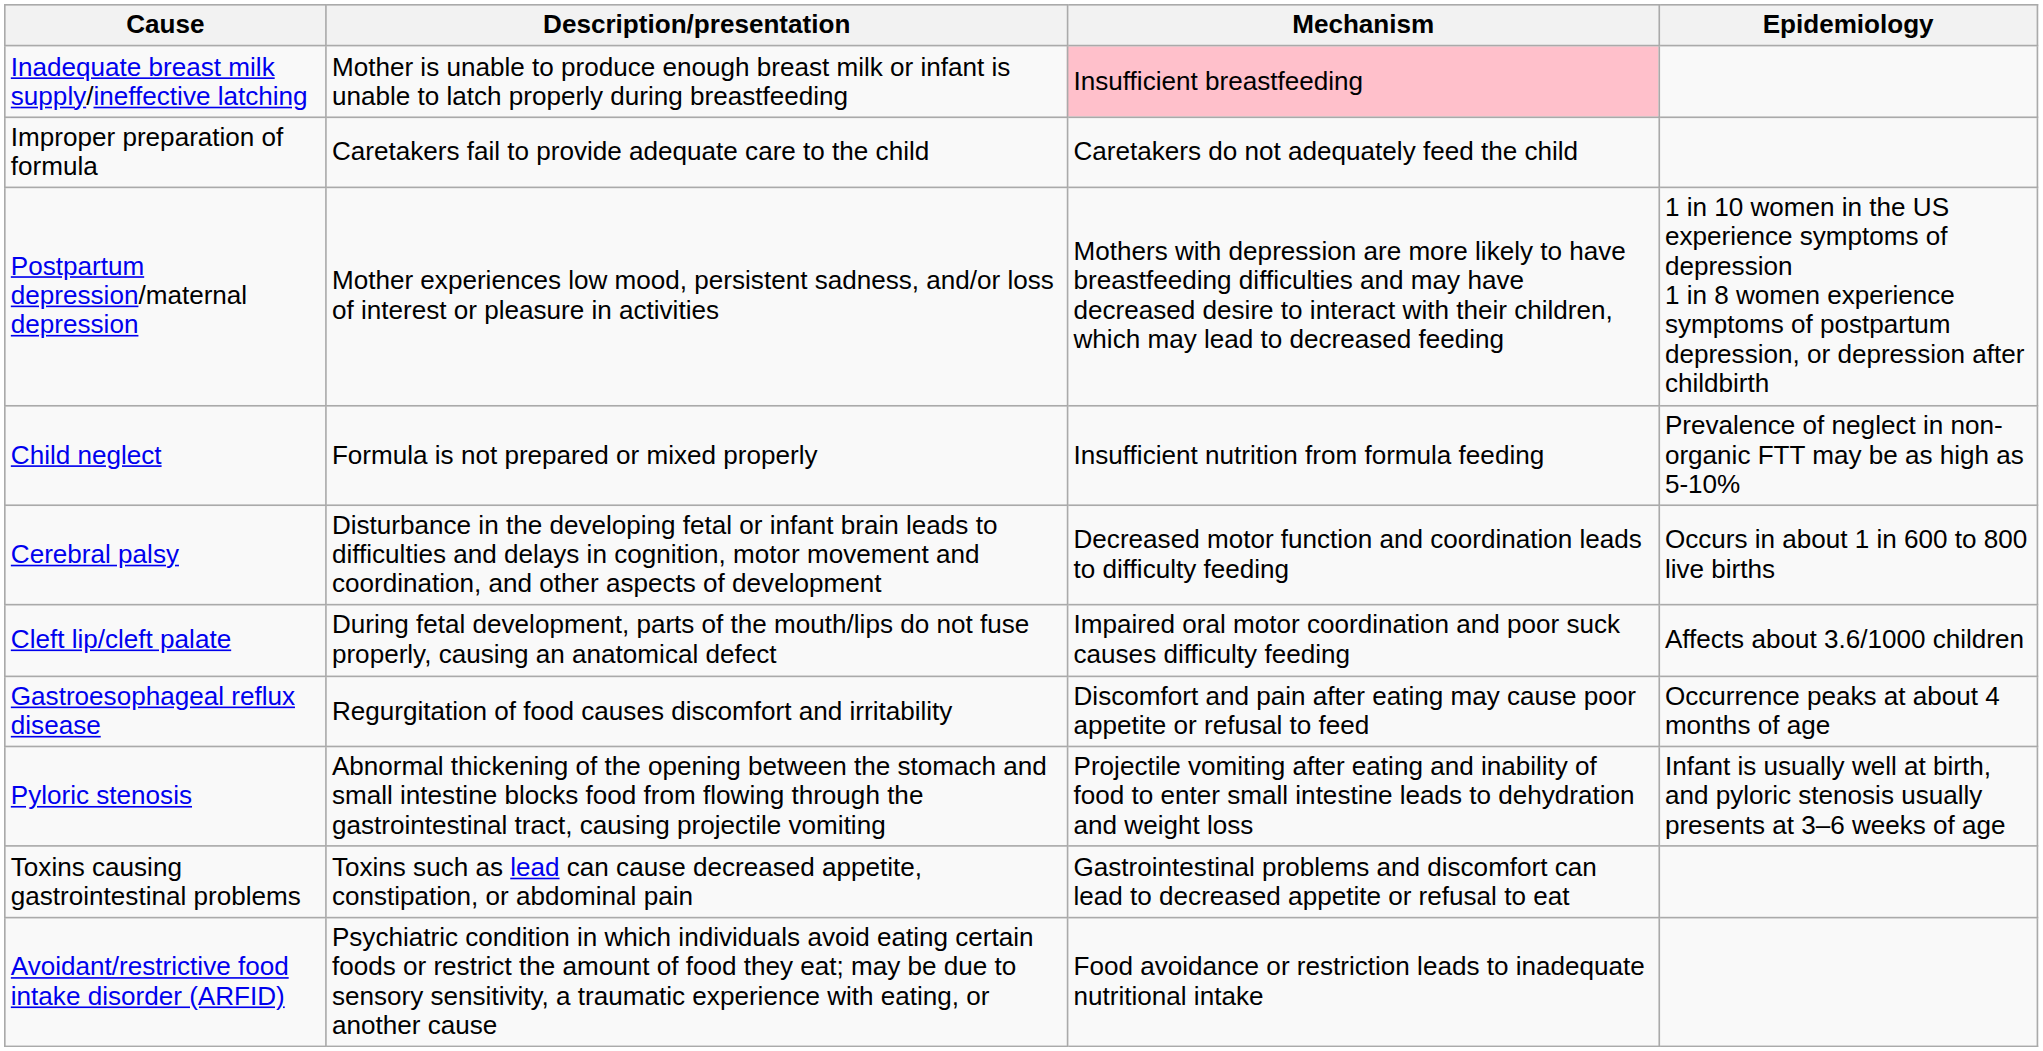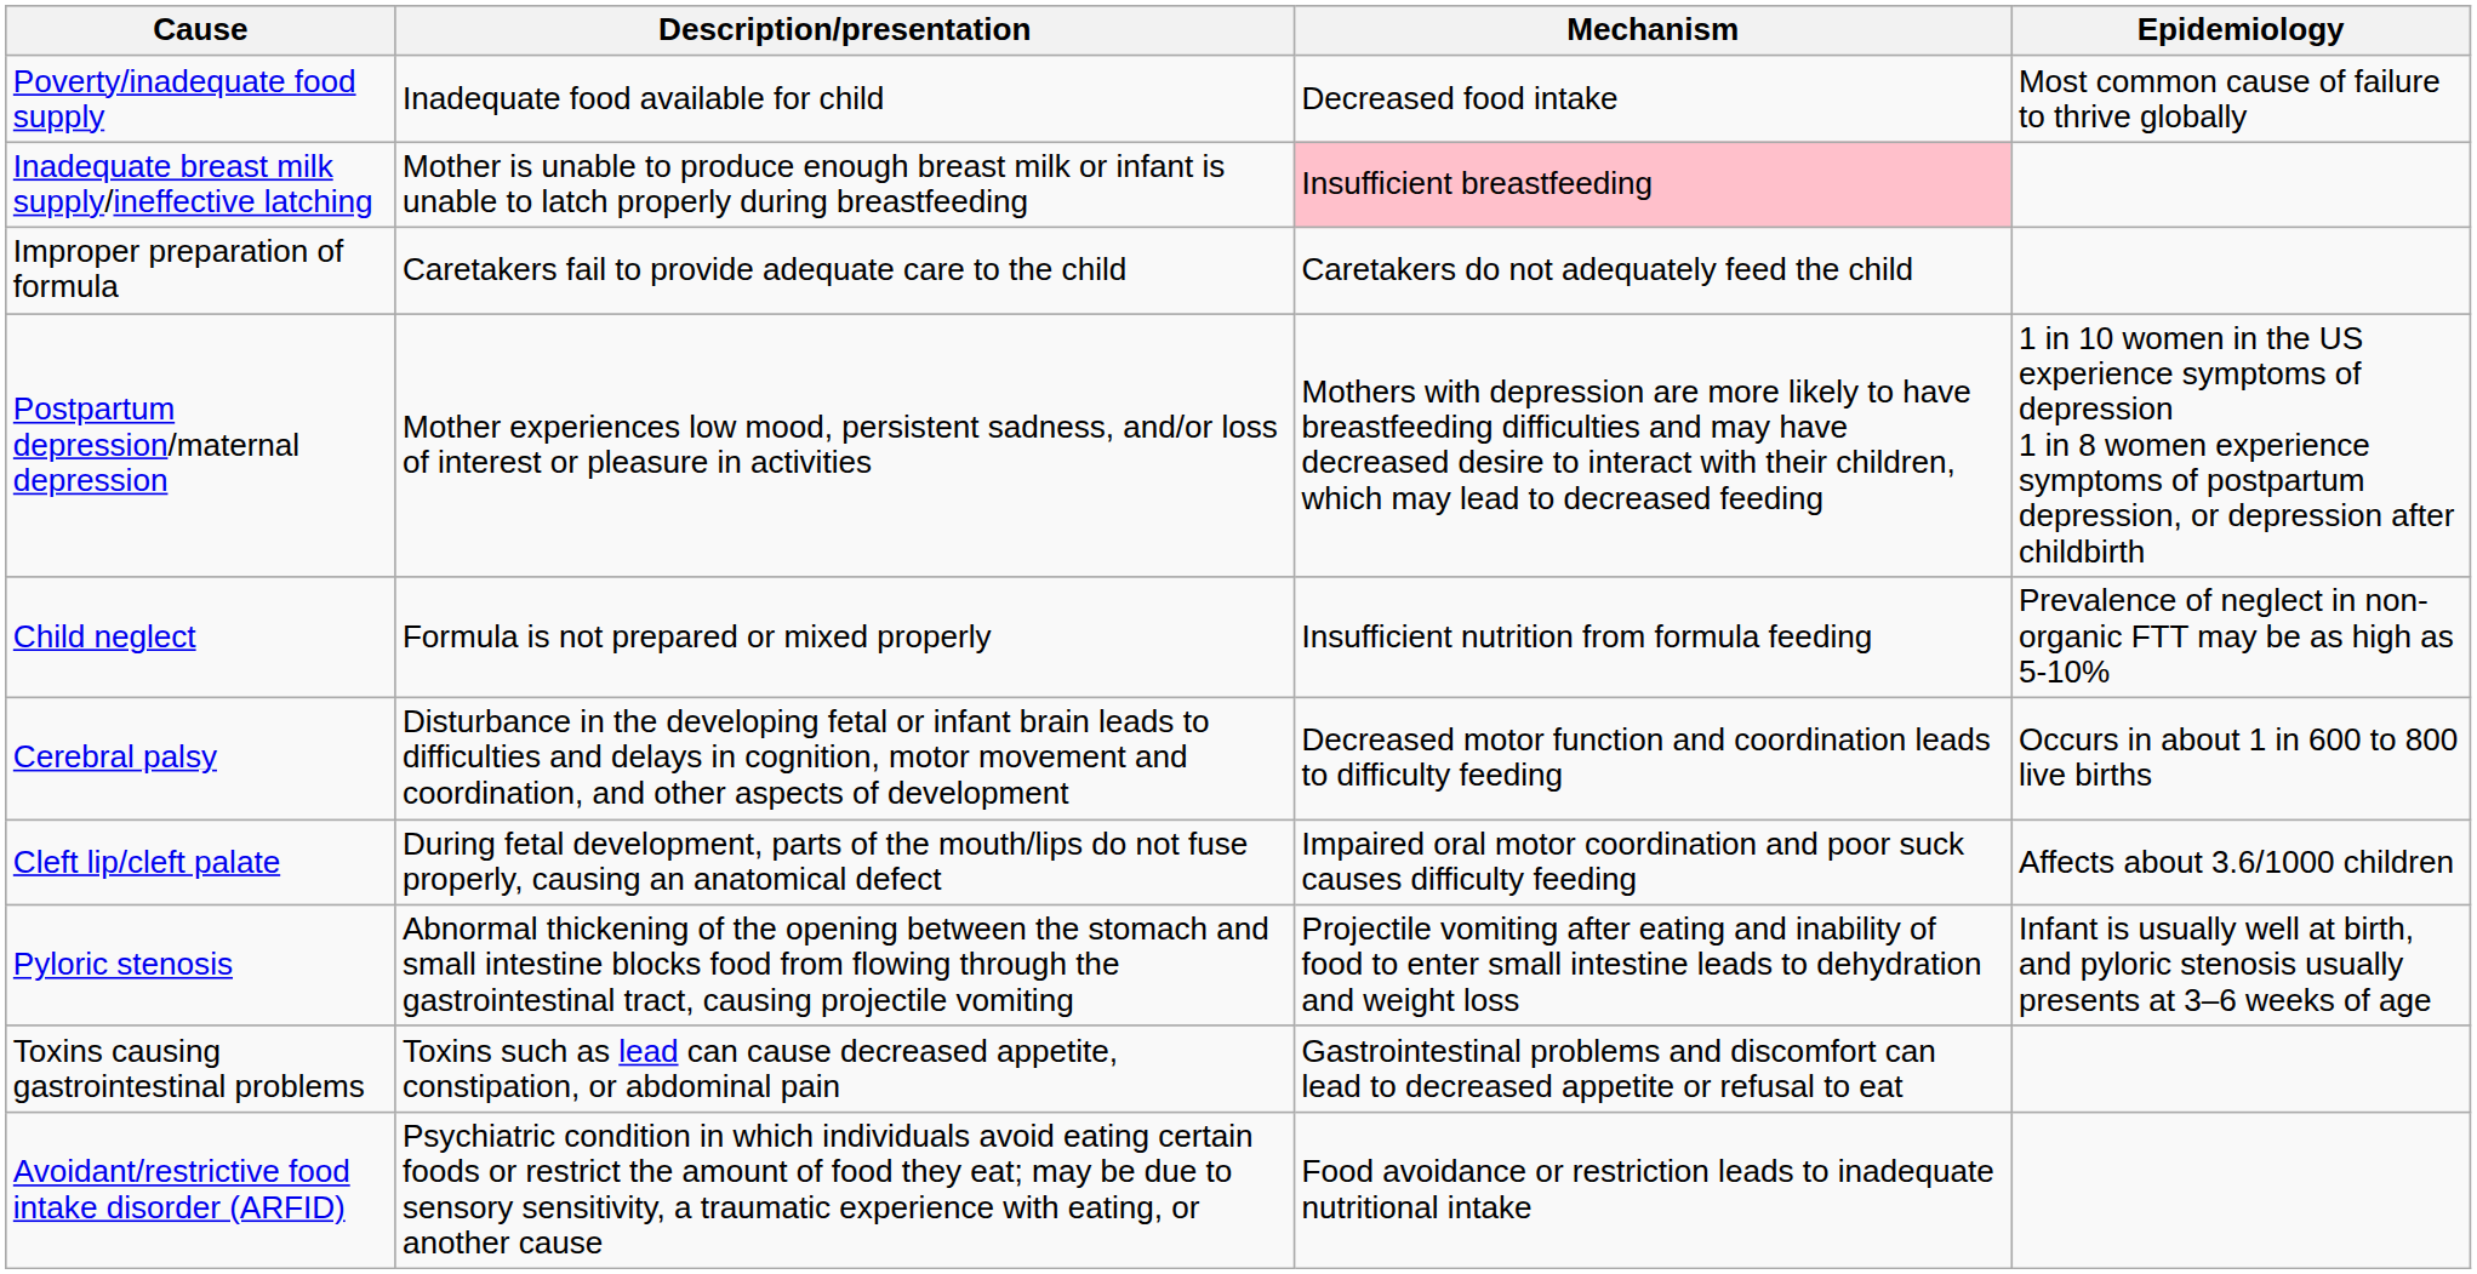 <table class="wikitable">
 <tr>
 <th>Cause</th>
 <th>Description/presentation</th>
 <th>Mechanism</th>
 <th>Epidemiology</th>
+</tr>
+<tr>
+<td><a href='#'>Poverty/inadequate food supply</a></td>
+<td>Inadequate food available for child</td>
+<td>Decreased food intake</td>
+<td>Most common cause of failure to thrive globally</td>
 </tr>
 <tr>
 <td><a href='#'>Inadequate breast milk supply</a>/<a href='#'>ineffective latching</a></td>
 <td>Mother is unable to produce enough breast milk or infant is unable to latch properly during breastfeeding</td>
 <td style="background: pink;">Insufficient breastfeeding</td>
 <td></td>
 </tr>
 <tr>
 <td>Improper preparation of formula</td>
 <td>Caretakers fail to provide adequate care to the child</td>
 <td>Caretakers do not adequately feed the child</td>
 <td></td>
 </tr>
 <tr>
 <td><a href='#'>Postpartum depression</a>/maternal <a href='#'>depression</a></td>
 <td>Mother experiences low mood, persistent sadness, and/or loss of interest or pleasure in activities</td>
 <td>Mothers with depression are more likely to have breastfeeding difficulties and may have decreased desire to interact with their children, which may lead to decreased feeding</td>
 <td>1 in 10 women in the US experience symptoms of depression<br>1 in 8 women experience symptoms of postpartum depression, or depression after childbirth</td>
 </tr>
 <tr>
 <td><a href='#'>Child neglect</a></td>
 <td>Formula is not prepared or mixed properly</td>
 <td>Insufficient nutrition from formula feeding</td>
 <td>Prevalence of neglect in non-organic FTT may be as high as 5-10%</td>
 </tr>
 <tr>
 <td><a href='#'>Cerebral palsy</a></td>
 <td>Disturbance in the developing fetal or infant brain leads to difficulties and delays in cognition, motor movement and coordination, and other aspects of development</td>
 <td>Decreased motor function and coordination leads to difficulty feeding</td>
 <td>Occurs in about 1 in 600 to 800 live births</td>
 </tr>
 <tr>
 <td><a href='#'>Cleft lip/cleft palate</a></td>
 <td>During fetal development, parts of the mouth/lips do not fuse properly, causing an anatomical defect</td>
 <td>Impaired oral motor coordination and poor suck causes difficulty feeding</td>
 <td>Affects about 3.6/1000 children</td>
 </tr>
 <tr>
-<td><a href='#'>Gastroesophageal reflux disease</a></td>
-<td>Regurgitation of food causes discomfort and irritability</td>
-<td>Discomfort and pain after eating may cause poor appetite or refusal to feed</td>
-<td>Occurrence peaks at about 4 months of age</td>
-</tr>
-<tr>
 <td><a href='#'>Pyloric stenosis</a></td>
 <td>Abnormal thickening of the opening between the stomach and small intestine blocks food from flowing through the gastrointestinal tract, causing projectile vomiting</td>
 <td>Projectile vomiting after eating and inability of food to enter small intestine leads to dehydration and weight loss</td>
 <td>Infant is usually well at birth, and pyloric stenosis usually presents at 3–6 weeks of age</td>
 </tr>
 <tr>
 <td>Toxins causing gastrointestinal problems</td>
 <td>Toxins such as <a href='#'>lead</a> can cause decreased appetite, constipation, or abdominal pain</td>
 <td>Gastrointestinal problems and discomfort can lead to decreased appetite or refusal to eat</td>
 <td></td>
 </tr>
 <tr>
 <td><a href='#'>Avoidant/restrictive food intake disorder (ARFID)</a></td>
 <td>Psychiatric condition in which individuals avoid eating certain foods or restrict the amount of food they eat; may be due to sensory sensitivity, a traumatic experience with eating, or another cause</td>
 <td>Food avoidance or restriction leads to inadequate nutritional intake</td>
 </tr>
 </table>
